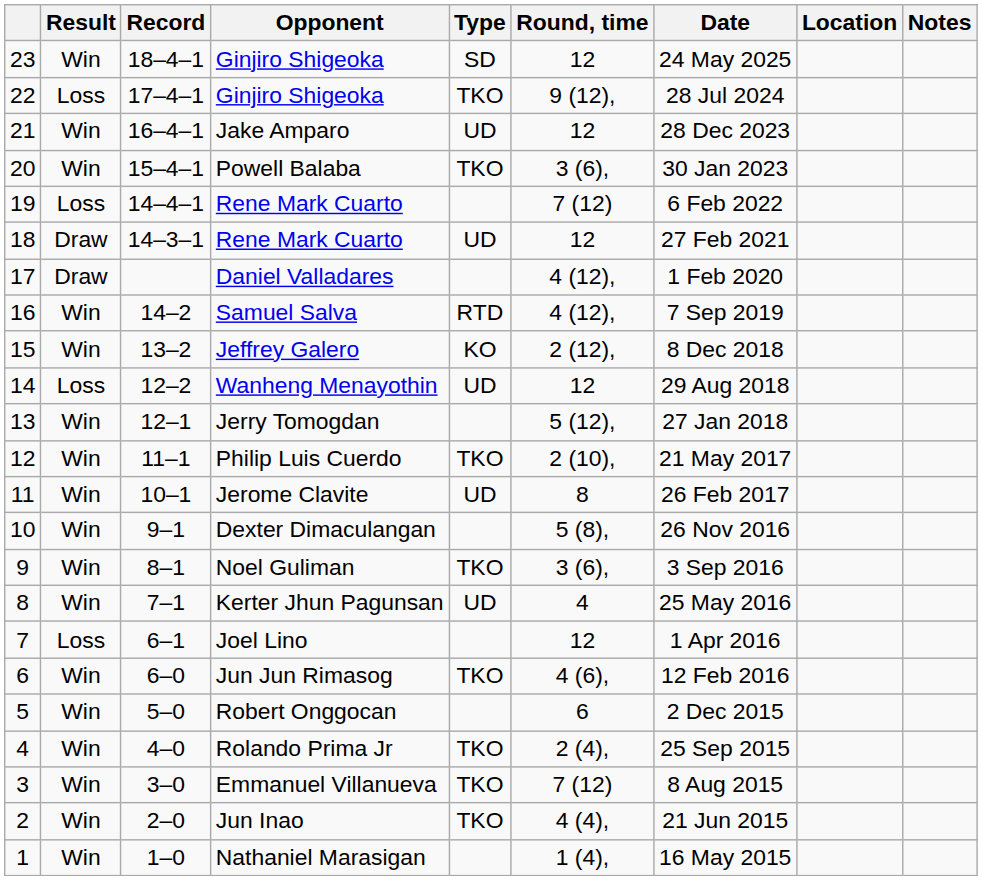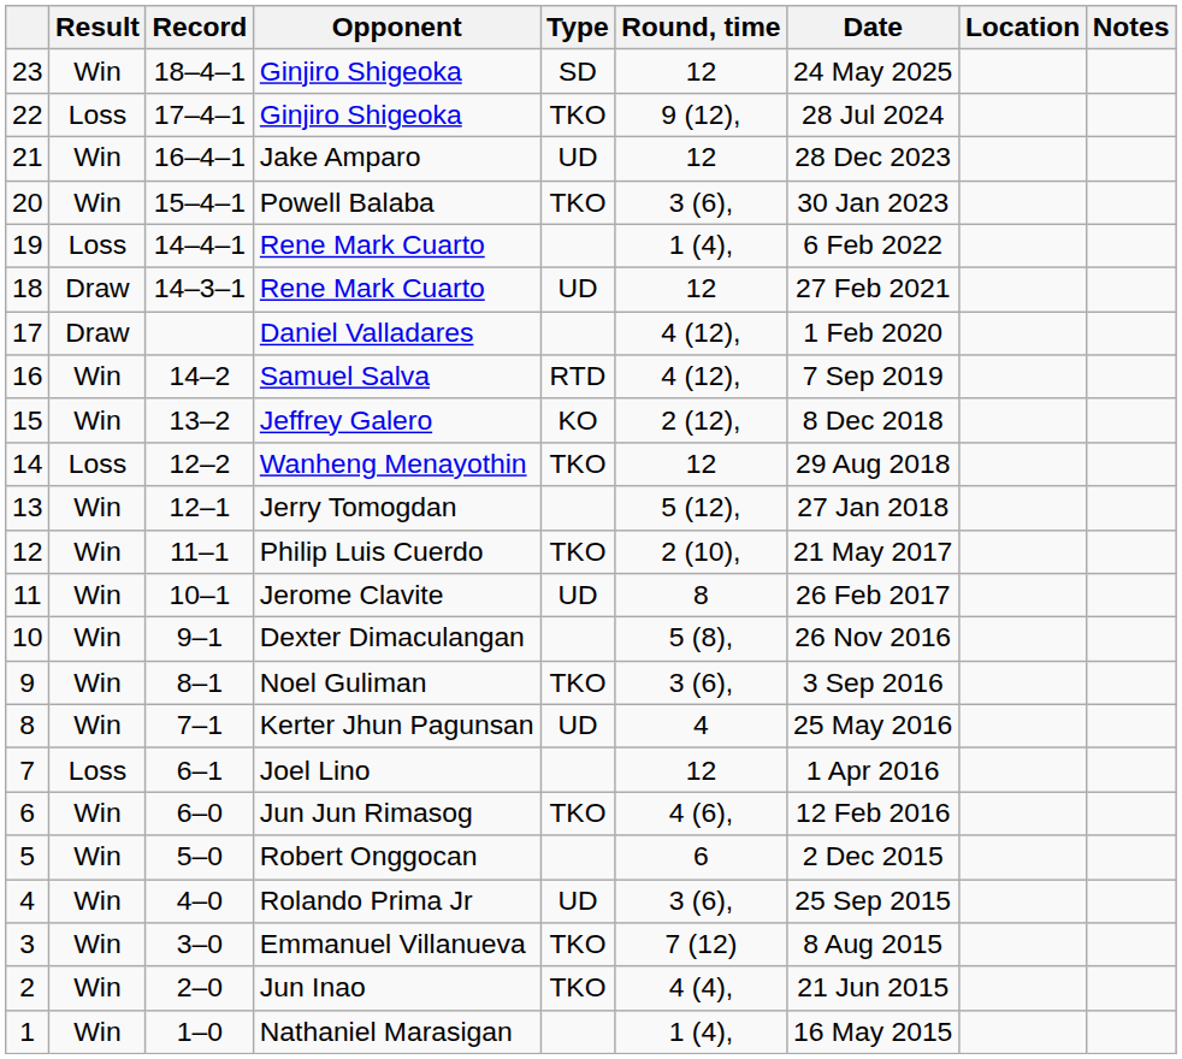 <table class=wikitable style=text-align:center>
 <tr>
 <th></th>
 <th>Result</th>
 <th>Record</th>
 <th>Opponent</th>
 <th>Type</th>
 <th>Round, time</th>
 <th>Date</th>
 <th>Location</th>
 <th>Notes</th>
 </tr>
 <tr>
 <td>23</td>
 <td>Win</td>
 <td>18–4–1</td>
 <td align=left><a href='#'>Ginjiro Shigeoka</a></td>
 <td>SD</td>
 <td>12</td>
 <td>24 May 2025</td>
 <td align=left></td>
 <td align=left></td>
 </tr>
 <tr>
 <td>22</td>
 <td>Loss</td>
 <td>17–4–1</td>
 <td align=left><a href='#'>Ginjiro Shigeoka</a></td>
 <td>TKO</td>
 <td>9 (12), </td>
 <td>28 Jul 2024</td>
 <td align=left></td>
 <td align=left></td>
 </tr>
 <tr>
 <td>21</td>
 <td>Win</td>
 <td>16–4–1</td>
 <td align=left>Jake Amparo</td>
 <td>UD</td>
 <td>12</td>
 <td>28 Dec 2023</td>
 <td align=left></td>
 <td align=left></td>
 </tr>
 <tr>
 <td>20</td>
 <td>Win</td>
 <td>15–4–1</td>
 <td align=left>Powell Balaba</td>
 <td>TKO</td>
 <td>3 (6), </td>
 <td>30 Jan 2023</td>
 <td align=left></td>
 <td align=left></td>
 </tr>
 <tr>
 <td>19</td>
 <td>Loss</td>
 <td>14–4–1</td>
 <td align=left><a href='#'>Rene Mark Cuarto</a></td>
 <td></td>
-<td>7 (12)</td>
+<td>1 (4), </td>
 <td>6 Feb 2022</td>
 <td align=left></td>
 <td align=left></td>
 </tr>
 <tr>
 <td>18</td>
 <td>Draw</td>
 <td>14–3–1</td>
 <td align=left><a href='#'>Rene Mark Cuarto</a></td>
 <td>UD</td>
 <td>12</td>
 <td>27 Feb 2021</td>
 <td align=left></td>
 <td align=left></td>
 </tr>
 <tr>
 <td>17</td>
 <td>Draw</td>
 <td></td>
 <td align=left><a href='#'>Daniel Valladares</a></td>
 <td></td>
 <td>4 (12), </td>
 <td>1 Feb 2020</td>
 <td align=left></td>
 <td align=left></td>
 </tr>
 <tr>
 <td>16</td>
 <td>Win</td>
 <td>14–2</td>
 <td align=left><a href='#'>Samuel Salva</a></td>
 <td>RTD</td>
 <td>4 (12), </td>
 <td>7 Sep 2019</td>
 <td align=left></td>
 <td align=left></td>
 </tr>
 <tr>
 <td>15</td>
 <td>Win</td>
 <td>13–2</td>
 <td align=left><a href='#'>Jeffrey Galero</a></td>
 <td>KO</td>
 <td>2 (12), </td>
 <td>8 Dec 2018</td>
 <td align=left></td>
 <td align=left></td>
 </tr>
 <tr>
 <td>14</td>
 <td>Loss</td>
 <td>12–2</td>
 <td align=left><a href='#'>Wanheng Menayothin</a></td>
-<td>UD</td>
+<td>TKO</td>
 <td>12</td>
 <td>29 Aug 2018</td>
 <td align=left></td>
 <td align=left></td>
 </tr>
 <tr>
 <td>13</td>
 <td>Win</td>
 <td>12–1</td>
 <td align=left>Jerry Tomogdan</td>
 <td></td>
 <td>5 (12), </td>
 <td>27 Jan 2018</td>
 <td align=left></td>
 <td align=left></td>
 </tr>
 <tr>
 <td>12</td>
 <td>Win</td>
 <td>11–1</td>
 <td align=left>Philip Luis Cuerdo</td>
 <td>TKO</td>
 <td>2 (10), </td>
 <td>21 May 2017</td>
 <td align=left></td>
 <td align=left></td>
 </tr>
 <tr>
 <td>11</td>
 <td>Win</td>
 <td>10–1</td>
 <td align=left>Jerome Clavite</td>
 <td>UD</td>
 <td>8</td>
 <td>26 Feb 2017</td>
 <td align=left></td>
 <td align=left></td>
 </tr>
 <tr>
 <td>10</td>
 <td>Win</td>
 <td>9–1</td>
 <td align=left>Dexter Dimaculangan</td>
 <td></td>
 <td>5 (8), </td>
 <td>26 Nov 2016</td>
 <td align=left></td>
 <td align=left></td>
 </tr>
 <tr>
 <td>9</td>
 <td>Win</td>
 <td>8–1</td>
 <td align=left>Noel Guliman</td>
 <td>TKO</td>
 <td>3 (6), </td>
 <td>3 Sep 2016</td>
 <td align=left></td>
 <td align=left></td>
 </tr>
 <tr>
 <td>8</td>
 <td>Win</td>
 <td>7–1</td>
 <td align=left>Kerter Jhun Pagunsan</td>
 <td>UD</td>
 <td>4</td>
 <td>25 May 2016</td>
 <td align=left></td>
 <td align=left></td>
 </tr>
 <tr>
 <td>7</td>
 <td>Loss</td>
 <td>6–1</td>
 <td align=left>Joel Lino</td>
 <td></td>
 <td>12</td>
 <td>1 Apr 2016</td>
 <td align=left></td>
 <td align=left></td>
 </tr>
 <tr>
 <td>6</td>
 <td>Win</td>
 <td>6–0</td>
 <td align=left>Jun Jun Rimasog</td>
 <td>TKO</td>
 <td>4 (6), </td>
 <td>12 Feb 2016</td>
 <td align=left></td>
 <td align=left></td>
 </tr>
 <tr>
 <td>5</td>
 <td>Win</td>
 <td>5–0</td>
 <td align=left>Robert Onggocan</td>
 <td></td>
 <td>6</td>
 <td>2 Dec 2015</td>
 <td align=left></td>
 <td align=left></td>
 </tr>
 <tr>
 <td>4</td>
 <td>Win</td>
 <td>4–0</td>
 <td align=left>Rolando Prima Jr</td>
-<td>TKO</td>
-<td>2 (4), </td>
+<td>UD</td>
+<td>3 (6), </td>
 <td>25 Sep 2015</td>
 <td align=left></td>
 <td align=left></td>
 </tr>
 <tr>
 <td>3</td>
 <td>Win</td>
 <td>3–0</td>
 <td align=left>Emmanuel Villanueva</td>
 <td>TKO</td>
 <td>7 (12)</td>
 <td>8 Aug 2015</td>
 <td align=left></td>
 <td align=left></td>
 </tr>
 <tr>
 <td>2</td>
 <td>Win</td>
 <td>2–0</td>
 <td align=left>Jun Inao</td>
 <td>TKO</td>
 <td>4 (4), </td>
 <td>21 Jun 2015</td>
 <td align=left></td>
 <td align=left></td>
 </tr>
 <tr>
 <td>1</td>
 <td>Win</td>
 <td>1–0</td>
 <td align=left>Nathaniel Marasigan</td>
 <td></td>
 <td>1 (4), </td>
 <td>16 May 2015</td>
 <td align=left></td>
 <td align=left></td>
 </tr>
 </table>
